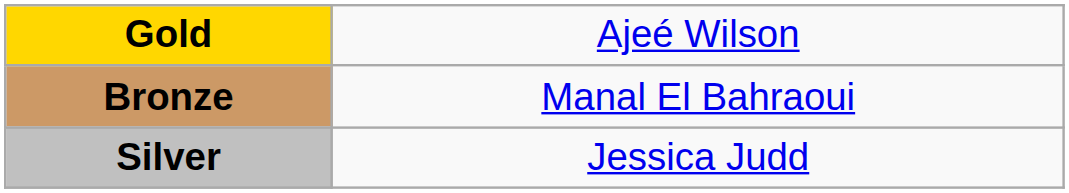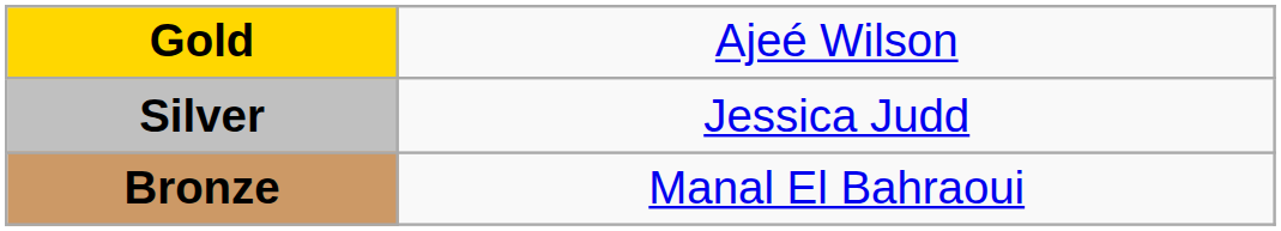 <table class="wikitable" style=" text-align:center; " width="35%">
 <tr>
 <td style="background:gold"><strong>Gold</strong></td>
 <td><a href='#'>Ajeé Wilson</a><br><small></small></td>
 </tr>
 <tr>
+<td style="background:silver"><strong>Silver</strong></td>
+<td><a href='#'>Jessica Judd</a><br><small></small></td>
+</tr>
+<tr>
 <td style="background:#cc9966"><strong>Bronze</strong></td>
 <td><a href='#'>Manal El Bahraoui</a><br><small></small></td>
 </tr>
-<tr>
-<td style="background:silver"><strong>Silver</strong></td>
-<td><a href='#'>Jessica Judd</a><br><small></small></td>
-</tr>
 </table>
